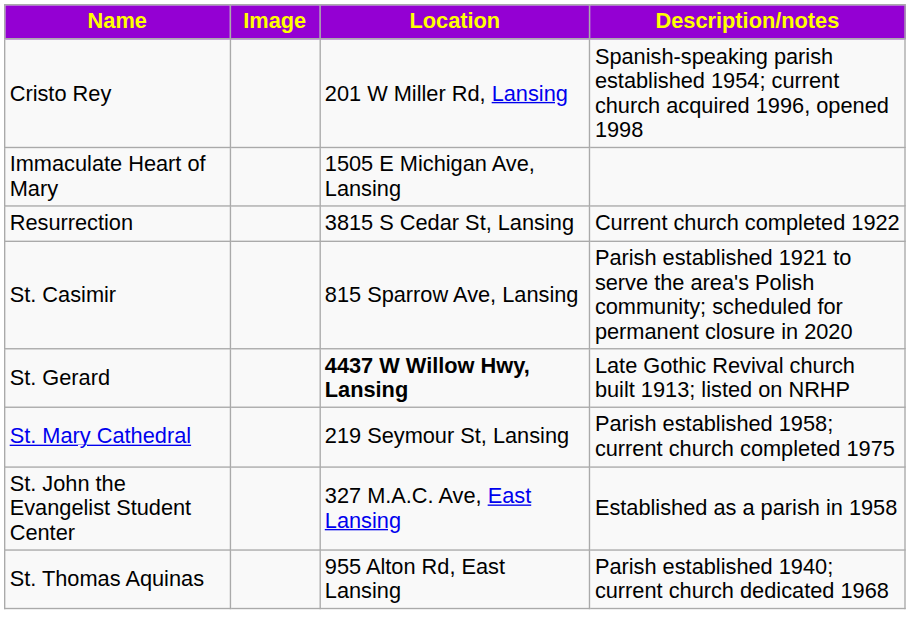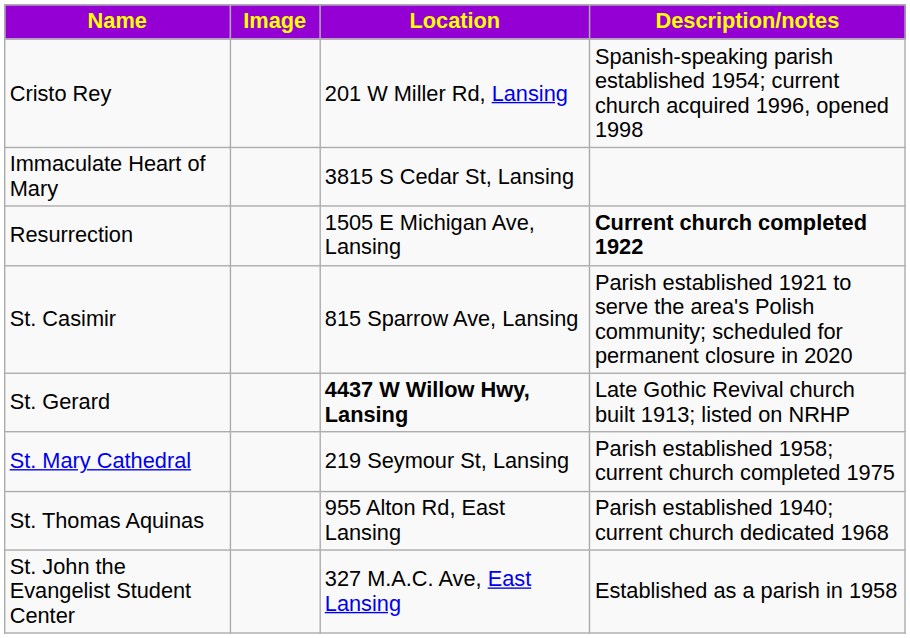 <table class="wikitable sortable" style="width:75%">
 <tr>
 <th style="background:darkviolet; color:yellow;" width="25%"><strong>Name</strong></th>
 <th style="background:darkviolet; color:yellow;" width="10%"><strong>Image</strong></th>
 <th style="background:darkviolet; color:yellow;" width="30%"><strong>Location</strong></th>
 <th style="background:darkviolet; color:yellow;" width="35%"><strong>Description/notes</strong></th>
 </tr>
 <tr>
 <td>Cristo Rey</td>
 <td></td>
 <td>201 W Miller Rd, <a href='#'>Lansing</a></td>
 <td>Spanish-speaking parish established 1954; current church acquired 1996, opened 1998</td>
 </tr>
 <tr>
 <td>Immaculate Heart of Mary</td>
 <td></td>
-<td>1505 E Michigan Ave, Lansing</td>
+<td>3815 S Cedar St, Lansing</td>
 <td></td>
 </tr>
 <tr>
 <td>Resurrection</td>
 <td></td>
-<td>3815 S Cedar St, Lansing</td>
-<td>Current church completed 1922</td>
+<td>1505 E Michigan Ave, Lansing</td>
+<td><strong>Current church completed 1922</strong></td>
 </tr>
 <tr>
 <td>St. Casimir</td>
 <td></td>
 <td>815 Sparrow Ave, Lansing</td>
 <td>Parish established 1921 to serve the area's Polish community; scheduled for permanent closure in 2020</td>
 </tr>
 <tr>
 <td>St. Gerard</td>
 <td></td>
 <td><strong>4437 W Willow Hwy, Lansing</strong></td>
 <td>Late Gothic Revival church built 1913; listed on NRHP</td>
 </tr>
 <tr>
 <td><a href='#'>St. Mary Cathedral</a></td>
 <td></td>
 <td>219 Seymour St, Lansing</td>
 <td>Parish established 1958; current church completed 1975</td>
 </tr>
 <tr>
+<td>St. Thomas Aquinas</td>
+<td></td>
+<td>955 Alton Rd, East Lansing</td>
+<td>Parish established 1940; current church dedicated 1968</td>
+</tr>
+<tr>
 <td>St. John the Evangelist Student Center</td>
 <td></td>
 <td>327 M.A.C. Ave, <a href='#'>East Lansing</a></td>
 <td>Established as a parish in 1958</td>
 </tr>
-<tr>
-<td>St. Thomas Aquinas</td>
-<td></td>
-<td>955 Alton Rd, East Lansing</td>
-<td>Parish established 1940; current church dedicated 1968</td>
-</tr>
 </table>
